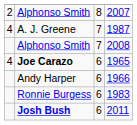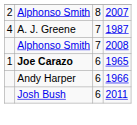 <table class="wikitable">
 <tr>
 </tr>
 <tr>
 <td>2</td>
 <td><a href='#'>Alphonso Smith</a></td>
 <td>8</td>
 <td><a href='#'>2007</a></td>
 </tr>
 <tr>
 <td>4</td>
 <td>A. J. Greene</td>
 <td>7</td>
 <td><a href='#'>1987</a></td>
 </tr>
 <tr>
 <td></td>
 <td><a href='#'>Alphonso Smith</a></td>
 <td>7</td>
 <td><a href='#'>2008</a></td>
 </tr>
 <tr>
-<td>4</td>
+<td>1</td>
 <td><strong>Joe Carazo</strong></td>
 <td>6</td>
 <td><a href='#'>1965</a></td>
 </tr>
 <tr>
 <td></td>
 <td>Andy Harper</td>
 <td>6</td>
 <td><a href='#'>1966</a></td>
 </tr>
 <tr>
 <td></td>
-<td><a href='#'>Ronnie Burgess</a></td>
-<td>6</td>
-<td><a href='#'>1983</a></td>
-</tr>
-<tr>
-<td></td>
-<td><strong><a href='#'>Josh Bush</a></strong></td>
+<td><a href='#'>Josh Bush</a></td>
 <td>6</td>
 <td><a href='#'>2011</a></td>
 </tr>
 </table>
